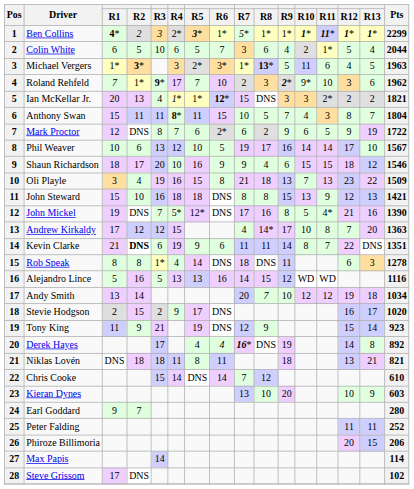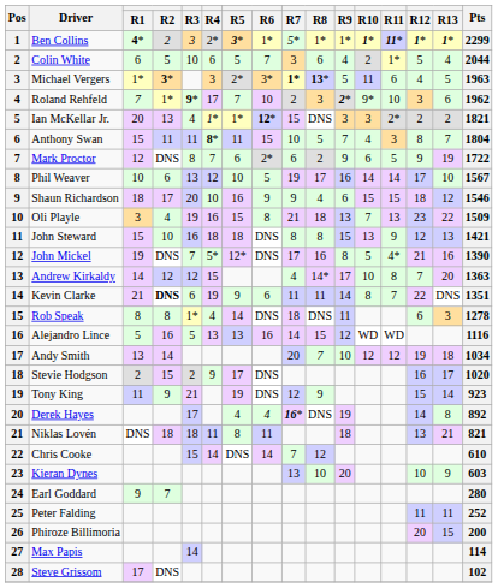 <table class="wikitable" style="font-size: 85%; text-align:center">
 <tr valign="top">
 <th valign="middle" rowspan=2>Pos</th>
 <th valign="middle" rowspan=2>Driver</th>
 <th colspan=2></th>
 <th></th>
 <th></th>
 <th colspan=2></th>
 <th colspan=2></th>
 <th></th>
 <th colspan=2></th>
 <th colspan=2></th>
 <th valign="middle" rowspan=2>Pts</th>
 </tr>
 <tr>
 <th>R1</th>
 <th>R2</th>
 <th>R3</th>
 <th>R4</th>
 <th>R5</th>
 <th>R6</th>
 <th>R7</th>
 <th>R8</th>
 <th>R9</th>
 <th>R10</th>
 <th>R11</th>
 <th>R12</th>
 <th>R13</th>
 </tr>
 <tr>
 <th>1</th>
 <td align=left> <a href='#'>Ben Collins</a></td>
 <td style="background:#DFFFDF;"><strong>4</strong>*</td>
 <td style="background:#DFDFDF;"><em>2</em></td>
 <td style="background:#FFDF9F;"><em>3</em></td>
 <td style="background:#DFDFDF;">2*</td>
 <td style="background:#FFDF9F;"><strong><em>3</em></strong>*</td>
 <td style="background:#FFFFBF;">1*</td>
 <td style="background:#DFFFDF;"><em>5</em>*</td>
 <td style="background:#FFFFBF;">1*</td>
 <td style="background:#FFFFBF;">1*</td>
 <td style="background:#FFFFBF;"><strong><em>1</em></strong>*</td>
 <td style="background:#CFCFFF;"><strong><em>11</em></strong>*</td>
 <td style="background:#FFFFBF;"><strong><em>1</em></strong>*</td>
 <td style="background:#FFFFBF;"><strong><em>1</em></strong>*</td>
 <th>2299</th>
 </tr>
 <tr>
 <th>2</th>
 <td align=left> <a href='#'>Colin White</a></td>
 <td style="background:#DFFFDF;">6</td>
 <td style="background:#DFFFDF;">5</td>
 <td style="background:#DFFFDF;">10</td>
 <td style="background:#DFFFDF;">6</td>
 <td style="background:#DFFFDF;">5</td>
 <td style="background:#DFFFDF;">7</td>
 <td style="background:#FFDF9F;">3</td>
 <td style="background:#DFFFDF;">6</td>
 <td style="background:#DFFFDF;">4</td>
 <td style="background:#DFDFDF;">2</td>
 <td style="background:#FFFFBF;">1*</td>
 <td style="background:#DFFFDF;">5</td>
 <td style="background:#DFFFDF;">4</td>
 <th>2044</th>
 </tr>
 <tr>
 <th>3</th>
 <td align=left> Michael Vergers</td>
 <td style="background:#FFFFBF;">1*</td>
 <td style="background:#FFDF9F;"><strong>3</strong>*</td>
 <td></td>
 <td style="background:#FFDF9F;">3</td>
 <td style="background:#DFDFDF;">2*</td>
 <td style="background:#FFDF9F;">3*</td>
-<td style="background:#FFFFBF;">1*</td>
+<td style="background:#FFFFBF;"><strong>1*</strong></td>
 <td style="background:#CFCFFF;"><strong>13</strong>*</td>
 <td style="background:#DFFFDF;">5</td>
 <td style="background:#CFCFFF;">11</td>
 <td style="background:#DFFFDF;">6</td>
 <td style="background:#DFFFDF;">4</td>
 <td style="background:#DFFFDF;">5</td>
 <th>1963</th>
 </tr>
 <tr>
 <th>4</th>
 <td align=left> Roland Rehfeld</td>
 <td style="background:#DFFFDF;"><em>7</em></td>
 <td style="background:#FFFFBF;">1*</td>
 <td style="background:#DFFFDF;"><strong>9</strong>*</td>
 <td style="background:#EFCFFF;">17</td>
 <td style="background:#DFFFDF;">7</td>
 <td style="background:#EFCFFF;">10</td>
 <td style="background:#DFDFDF;">2</td>
 <td style="background:#FFDF9F;">3</td>
 <td style="background:#DFDFDF;"><strong><em>2</em></strong>*</td>
 <td style="background:#DFFFDF;">9*</td>
 <td style="background:#DFFFDF;">10</td>
 <td style="background:#FFDF9F;">3</td>
 <td style="background:#DFFFDF;">6</td>
 <th>1962</th>
 </tr>
 <tr>
 <th>5</th>
 <td align=left> Ian McKellar Jr.</td>
 <td style="background:#EFCFFF;">20</td>
 <td style="background:#EFCFFF;">13</td>
 <td style="background:#DFFFDF;">4</td>
 <td style="background:#FFFFBF;"><em>1</em>*</td>
 <td style="background:#FFFFBF;">1*</td>
 <td style="background:#CFCFFF;"><strong>12</strong>*</td>
 <td style="background:#EFCFFF;">15</td>
 <td style="background:#FFFFFF;">DNS</td>
 <td style="background:#FFDF9F;">3</td>
 <td style="background:#FFDF9F;">3</td>
 <td style="background:#DFDFDF;">2*</td>
 <td style="background:#DFDFDF;">2</td>
 <td style="background:#DFDFDF;">2</td>
 <th>1821</th>
 </tr>
 <tr>
 <th>6</th>
 <td align=left> Anthony Swan</td>
 <td style="background:#EFCFFF;">15</td>
 <td style="background:#CFCFFF;">11</td>
 <td style="background:#CFCFFF;">11</td>
 <td style="background:#DFFFDF;"><strong>8</strong>*</td>
 <td style="background:#CFCFFF;">11</td>
 <td style="background:#EFCFFF;">15</td>
 <td style="background:#DFFFDF;">10</td>
 <td style="background:#DFFFDF;">5</td>
 <td style="background:#DFFFDF;">7</td>
 <td style="background:#DFFFDF;">4</td>
 <td style="background:#FFDF9F;">3</td>
 <td style="background:#DFFFDF;">8</td>
 <td style="background:#DFFFDF;">7</td>
 <th>1804</th>
 </tr>
 <tr>
 <th>7</th>
 <td align=left> <a href='#'>Mark Proctor</a></td>
 <td style="background:#EFCFFF;">12</td>
 <td style="background:#FFFFFF;">DNS</td>
 <td style="background:#DFFFDF;">8</td>
 <td style="background:#DFFFDF;">7</td>
 <td style="background:#DFFFDF;">6</td>
 <td style="background:#DFDFDF;">2*</td>
 <td style="background:#DFFFDF;">6</td>
 <td style="background:#DFDFDF;">2</td>
 <td style="background:#DFFFDF;">9</td>
 <td style="background:#DFFFDF;">6</td>
 <td style="background:#DFFFDF;">5</td>
 <td style="background:#DFFFDF;">9</td>
 <td style="background:#EFCFFF;">19</td>
 <th>1722</th>
 </tr>
 <tr>
 <th>8</th>
 <td align=left> Phil Weaver</td>
 <td style="background:#DFFFDF;">10</td>
 <td style="background:#DFFFDF;">6</td>
 <td style="background:#CFCFFF;">13</td>
 <td style="background:#CFCFFF;">12</td>
 <td style="background:#DFFFDF;">10</td>
 <td style="background:#DFFFDF;">5</td>
 <td style="background:#EFCFFF;">19</td>
 <td style="background:#EFCFFF;">17</td>
 <td style="background:#CFCFFF;">16</td>
 <td style="background:#EFCFFF;">14</td>
 <td style="background:#EFCFFF;">14</td>
 <td style="background:#CFCFFF;">17</td>
 <td style="background:#DFFFDF;">10</td>
 <th>1567</th>
 </tr>
 <tr>
 <th>9</th>
 <td align=left> Shaun Richardson</td>
 <td style="background:#EFCFFF;">18</td>
 <td style="background:#EFCFFF;">17</td>
 <td style="background:#CFCFFF;">20</td>
 <td style="background:#DFFFDF;">10</td>
 <td style="background:#EFCFFF;">16</td>
 <td style="background:#DFFFDF;">9</td>
 <td style="background:#DFFFDF;">9</td>
 <td style="background:#DFFFDF;">4</td>
 <td style="background:#DFFFDF;">6</td>
 <td style="background:#EFCFFF;">15</td>
 <td style="background:#EFCFFF;">15</td>
 <td style="background:#EFCFFF;">18</td>
 <td style="background:#CFCFFF;">12</td>
 <th>1546</th>
 </tr>
 <tr>
 <th>10</th>
 <td align=left> Oli Playle</td>
 <td style="background:#FFDF9F;">3</td>
 <td style="background:#DFFFDF;">4</td>
 <td style="background:#EFCFFF;">19</td>
 <td style="background:#EFCFFF;">16</td>
 <td style="background:#EFCFFF;">15</td>
 <td style="background:#DFFFDF;">8</td>
 <td style="background:#EFCFFF;">21</td>
 <td style="background:#EFCFFF;">18</td>
 <td style="background:#CFCFFF;">13</td>
 <td style="background:#DFFFDF;">7</td>
 <td style="background:#EFCFFF;">13</td>
 <td style="background:#CFCFFF;">23</td>
 <td style="background:#EFCFFF;">22</td>
 <th>1509</th>
 </tr>
 <tr>
 <th>11</th>
 <td align=left> John Steward</td>
 <td style="background:#EFCFFF;">15</td>
 <td style="background:#DFFFDF;">10</td>
 <td style="background:#CFCFFF;">16</td>
 <td style="background:#EFCFFF;">18</td>
 <td style="background:#EFCFFF;">18</td>
 <td style="background:#FFFFFF;">DNS</td>
 <td style="background:#DFFFDF;">8</td>
 <td style="background:#DFFFDF;">8</td>
 <td style="background:#CFCFFF;">15</td>
 <td style="background:#EFCFFF;">13</td>
 <td style="background:#DFFFDF;">9</td>
 <td style="background:#CFCFFF;">12</td>
 <td style="background:#CFCFFF;">13</td>
 <th>1421</th>
 </tr>
 <tr>
 <th>12</th>
 <td align=left> <a href='#'>John Mickel</a></td>
 <td style="background:#EFCFFF;">19</td>
 <td style="background:#FFFFFF;">DNS</td>
 <td style="background:#DFFFDF;">7</td>
 <td style="background:#DFFFDF;">5*</td>
 <td style="background:#EFCFFF;">12*</td>
 <td style="background:#FFFFFF;">DNS</td>
 <td style="background:#EFCFFF;">17</td>
 <td style="background:#EFCFFF;">16</td>
 <td style="background:#DFFFDF;">8</td>
 <td style="background:#DFFFDF;">5</td>
 <td style="background:#DFFFDF;">4*</td>
 <td style="background:#EFCFFF;">21</td>
 <td style="background:#EFCFFF;">16</td>
 <th>1390</th>
 </tr>
 <tr>
 <th>13</th>
 <td align=left> <a href='#'>Andrew Kirkaldy</a></td>
-<td style="background:#EFCFFF;">17</td>
+<td style="background:#EFCFFF;">14</td>
 <td style="background:#CFCFFF;">12</td>
 <td style="background:#CFCFFF;">12</td>
 <td style="background:#EFCFFF;">15</td>
 <td></td>
 <td></td>
 <td style="background:#DFFFDF;">4</td>
 <td style="background:#EFCFFF;">14*</td>
 <td style="background:#EFCFFF;">17</td>
 <td style="background:#DFFFDF;">10</td>
 <td style="background:#DFFFDF;">8</td>
 <td style="background:#DFFFDF;">7</td>
 <td style="background:#EFCFFF;">20</td>
 <th>1363</th>
 </tr>
 <tr>
 <th>14</th>
 <td align=left> Kevin Clarke</td>
 <td style="background:#EFCFFF;">21</td>
 <td style="background:#FFFFFF;"><strong>DNS</strong></td>
 <td style="background:#DFFFDF;">6</td>
 <td style="background:#EFCFFF;">19</td>
 <td style="background:#DFFFDF;">9</td>
 <td style="background:#DFFFDF;">6</td>
 <td style="background:#CFCFFF;">11</td>
 <td style="background:#CFCFFF;">11</td>
 <td style="background:#CFCFFF;">14</td>
 <td style="background:#DFFFDF;">8</td>
 <td style="background:#DFFFDF;">7</td>
 <td style="background:#EFCFFF;">22</td>
 <td style="background:#FFFFFF;">DNS</td>
 <th>1351</th>
 </tr>
 <tr>
 <th>15</th>
 <td align=left> <a href='#'>Rob Speak</a></td>
 <td style="background:#DFFFDF;">8</td>
 <td style="background:#DFFFDF;">8</td>
 <td style="background:#FFFFBF;">1*</td>
 <td style="background:#DFFFDF;">4</td>
 <td style="background:#EFCFFF;">14</td>
 <td style="background:#FFFFFF;">DNS</td>
 <td style="background:#EFCFFF;">18</td>
 <td style="background:#FFFFFF;">DNS</td>
 <td style="background:#CFCFFF;">11</td>
 <td></td>
 <td></td>
 <td style="background:#DFFFDF;">6</td>
 <td style="background:#FFDF9F;">3</td>
 <th>1278</th>
 </tr>
 <tr>
 <th>16</th>
 <td align=left> Alejandro Lince</td>
 <td style="background:#DFFFDF;">5</td>
 <td style="background:#EFCFFF;">16</td>
 <td style="background:#DFFFDF;">5</td>
 <td style="background:#EFCFFF;">13</td>
 <td style="background:#CFCFFF;">13</td>
 <td style="background:#EFCFFF;">16</td>
 <td style="background:#EFCFFF;">14</td>
 <td style="background:#EFCFFF;">15</td>
 <td style="background:#CFCFFF;">12</td>
 <td style="background:#FFFFFF;">WD</td>
 <td style="background:#FFFFFF;">WD</td>
 <td></td>
 <td></td>
 <th>1116</th>
 </tr>
 <tr>
 <th>17</th>
 <td align=left> Andy Smith</td>
 <td style="background:#EFCFFF;">13</td>
 <td style="background:#EFCFFF;">14</td>
 <td></td>
 <td></td>
 <td></td>
 <td></td>
 <td style="background:#CFCFFF;">20</td>
 <td style="background:#DFFFDF;"><em>7</em></td>
 <td style="background:#DFFFDF;">10</td>
 <td style="background:#EFCFFF;">12</td>
 <td style="background:#EFCFFF;">12</td>
 <td style="background:#EFCFFF;">19</td>
 <td style="background:#EFCFFF;">18</td>
 <th>1034</th>
 </tr>
 <tr>
 <th>18</th>
 <td align=left> Stevie Hodgson</td>
 <td style="background:#DFDFDF;">2</td>
 <td style="background:#EFCFFF;">15</td>
 <td style="background:#DFDFDF;">2</td>
 <td style="background:#DFFFDF;">9</td>
 <td style="background:#EFCFFF;">17</td>
 <td style="background:#FFFFFF;">DNS</td>
 <td></td>
 <td></td>
 <td></td>
 <td></td>
 <td></td>
 <td style="background:#CFCFFF;">16</td>
 <td style="background:#CFCFFF;">17</td>
 <th>1020</th>
 </tr>
 <tr>
 <th>19</th>
 <td align=left> Tony King</td>
 <td style="background:#CFCFFF;">11</td>
 <td style="background:#DFFFDF;">9</td>
 <td style="background:#EFCFFF;">21</td>
 <td></td>
 <td style="background:#EFCFFF;">19</td>
 <td style="background:#FFFFFF;">DNS</td>
 <td style="background:#CFCFFF;">12</td>
 <td style="background:#DFFFDF;">9</td>
 <td></td>
 <td></td>
 <td></td>
 <td style="background:#CFCFFF;">15</td>
 <td style="background:#CFCFFF;">14</td>
 <th>923</th>
 </tr>
 <tr>
 <th>20</th>
 <td align=left> <a href='#'>Derek Hayes</a></td>
 <td></td>
 <td></td>
 <td style="background:#CFCFFF;">17</td>
 <td></td>
 <td style="background:#DFFFDF;">4</td>
 <td style="background:#DFFFDF;"><em>4</em></td>
 <td style="background:#EFCFFF;"><strong><em>16</em></strong>*</td>
 <td style="background:#FFFFFF;">DNS</td>
 <td style="background:#EFCFFF;">19</td>
 <td></td>
 <td></td>
 <td style="background:#CFCFFF;">14</td>
 <td style="background:#DFFFDF;">8</td>
 <th>892</th>
 </tr>
 <tr>
 <th>21</th>
 <td align=left> Niklas Lovén</td>
 <td style="background:#FFFFFF;">DNS</td>
 <td style="background:#EFCFFF;">18</td>
 <td style="background:#CFCFFF;">18</td>
 <td style="background:#CFCFFF;">11</td>
 <td style="background:#DFFFDF;">8</td>
 <td style="background:#CFCFFF;">11</td>
 <td></td>
 <td></td>
 <td style="background:#EFCFFF;">18</td>
 <td></td>
 <td></td>
 <td style="background:#CFCFFF;">13</td>
 <td style="background:#EFCFFF;">21</td>
 <th>821</th>
 </tr>
 <tr>
 <th>22</th>
 <td align=left> Chris Cooke</td>
 <td></td>
 <td></td>
 <td style="background:#CFCFFF;">15</td>
 <td style="background:#EFCFFF;">14</td>
 <td style="background:#FFFFFF;">DNS</td>
 <td style="background:#EFCFFF;">14</td>
 <td style="background:#DFFFDF;">7</td>
 <td style="background:#CFCFFF;">12</td>
 <td></td>
 <td></td>
 <td></td>
 <td></td>
 <td></td>
 <th>610</th>
 </tr>
 <tr>
 <th>23</th>
 <td align=left> <a href='#'>Kieran Dynes</a></td>
 <td></td>
 <td></td>
 <td></td>
 <td></td>
 <td></td>
 <td></td>
 <td style="background:#CFCFFF;">13</td>
 <td style="background:#DFFFDF;">10</td>
 <td style="background:#EFCFFF;">20</td>
 <td></td>
 <td></td>
 <td style="background:#DFFFDF;">10</td>
 <td style="background:#DFFFDF;">9</td>
 <th>603</th>
 </tr>
 <tr>
 <th>24</th>
 <td align=left> Earl Goddard</td>
 <td style="background:#DFFFDF;">9</td>
 <td style="background:#DFFFDF;">7</td>
 <td></td>
 <td></td>
 <td></td>
 <td></td>
 <td></td>
 <td></td>
 <td></td>
 <td></td>
 <td></td>
 <td></td>
 <td></td>
 <th>280</th>
 </tr>
 <tr>
 <th>25</th>
 <td align=left> Peter Falding</td>
 <td></td>
 <td></td>
 <td></td>
 <td></td>
 <td></td>
 <td></td>
 <td></td>
 <td></td>
 <td></td>
 <td></td>
 <td></td>
 <td style="background:#CFCFFF;">11</td>
 <td style="background:#CFCFFF;">11</td>
 <th>252</th>
 </tr>
 <tr>
 <th>26</th>
 <td align=left> Phiroze Billimoria</td>
 <td></td>
 <td></td>
 <td></td>
 <td></td>
 <td></td>
 <td></td>
 <td></td>
 <td></td>
 <td></td>
 <td></td>
 <td></td>
 <td style="background:#EFCFFF;">20</td>
 <td style="background:#CFCFFF;">15</td>
-<th>206</th>
+<th>200</th>
 </tr>
 <tr>
 <th>27</th>
 <td align=left> <a href='#'>Max Papis</a></td>
 <td></td>
 <td></td>
 <td style="background:#CFCFFF;">14</td>
 <td></td>
 <td></td>
 <td></td>
 <td></td>
 <td></td>
 <td></td>
 <td></td>
 <td></td>
 <td></td>
 <td></td>
 <th>114</th>
 </tr>
 <tr>
 <th>28</th>
 <td align=left> <a href='#'>Steve Grissom</a></td>
 <td style="background:#EFCFFF;">17</td>
 <td style="background:#FFFFFF;">DNS</td>
 <td></td>
 <td></td>
 <td></td>
 <td></td>
 <td></td>
 <td></td>
 <td></td>
 <td></td>
 <td></td>
 <td></td>
 <td></td>
 <th>102</th>
 </tr>
 <tr>
 </tr>
 </table>
